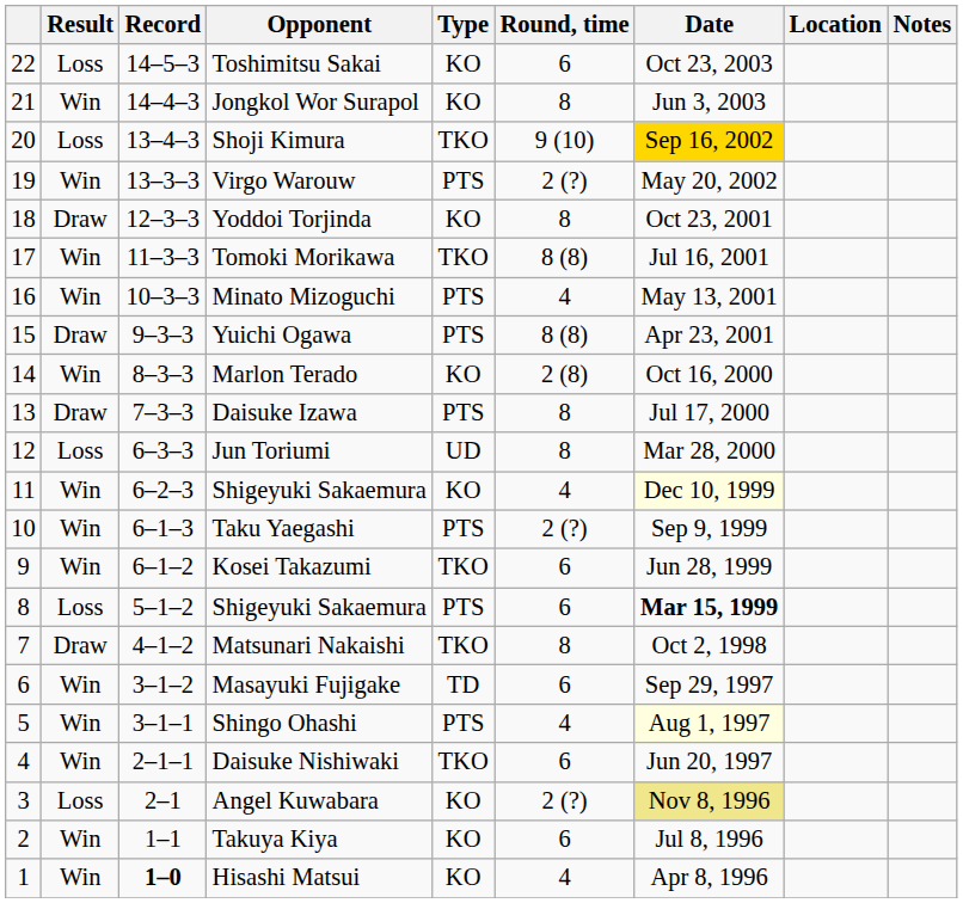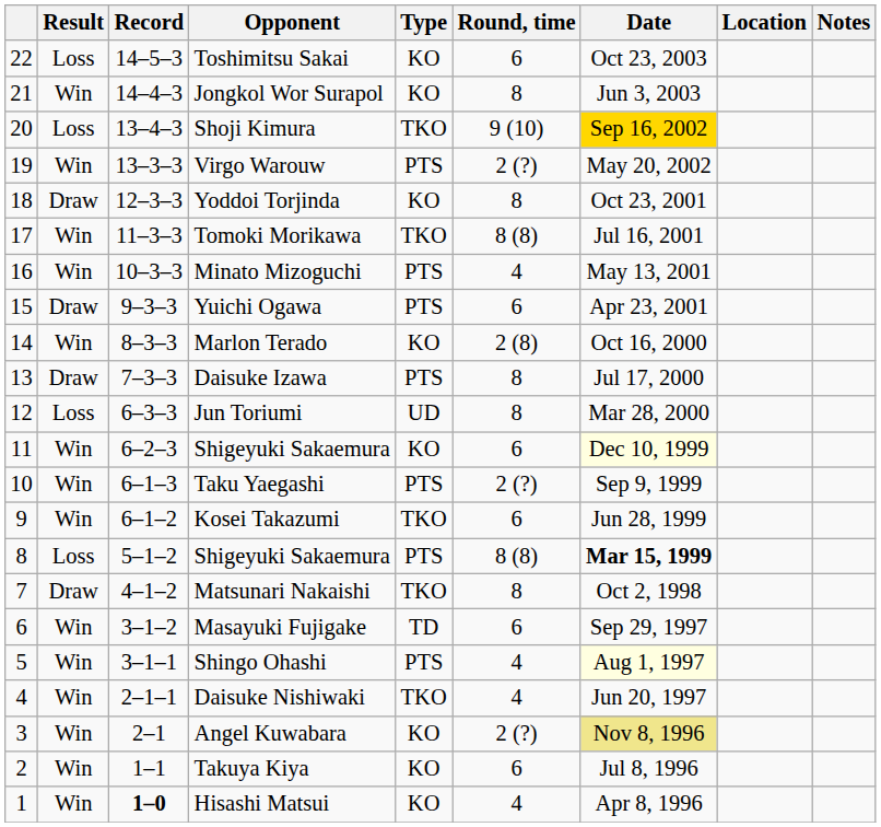 <table class="wikitable" style="text-align:center">
 <tr>
 <th></th>
 <th>Result</th>
 <th>Record</th>
 <th>Opponent</th>
 <th>Type</th>
 <th>Round, time</th>
 <th>Date</th>
 <th>Location</th>
 <th>Notes</th>
 </tr>
 <tr>
 <td>22</td>
 <td>Loss</td>
 <td>14–5–3</td>
 <td align=left> Toshimitsu Sakai</td>
 <td>KO</td>
 <td>6</td>
 <td>Oct 23, 2003</td>
 <td align=left> </td>
 <td align=left></td>
 </tr>
 <tr>
 <td>21</td>
 <td>Win</td>
 <td>14–4–3</td>
 <td align=left> Jongkol Wor Surapol</td>
 <td>KO</td>
 <td>8</td>
 <td>Jun 3, 2003</td>
 <td align=left> </td>
 <td align=left></td>
 </tr>
 <tr>
 <td>20</td>
 <td>Loss</td>
 <td>13–4–3</td>
 <td align=left> Shoji Kimura</td>
 <td>TKO</td>
 <td>9 (10)</td>
 <td style="background: gold;">Sep 16, 2002</td>
 <td align=left> </td>
 <td align=left></td>
 </tr>
 <tr>
 <td>19</td>
 <td>Win</td>
 <td>13–3–3</td>
 <td align=left> Virgo Warouw</td>
 <td>PTS</td>
 <td>2 (?)</td>
 <td>May 20, 2002</td>
 <td align=left> </td>
 <td align=left></td>
 </tr>
 <tr>
 <td>18</td>
 <td>Draw</td>
 <td>12–3–3</td>
 <td align=left> Yoddoi Torjinda</td>
 <td>KO</td>
 <td>8</td>
 <td>Oct 23, 2001</td>
 <td align=left> </td>
 <td align=left></td>
 </tr>
 <tr>
 <td>17</td>
 <td>Win</td>
 <td>11–3–3</td>
 <td align=left> Tomoki Morikawa</td>
 <td>TKO</td>
 <td>8 (8)</td>
 <td>Jul 16, 2001</td>
 <td align=left> </td>
 <td align=left></td>
 </tr>
 <tr>
 <td>16</td>
 <td>Win</td>
 <td>10–3–3</td>
 <td align=left> Minato Mizoguchi</td>
 <td>PTS</td>
 <td>4</td>
 <td>May 13, 2001</td>
 <td align=left> </td>
 <td align=left></td>
 </tr>
 <tr>
 <td>15</td>
 <td>Draw</td>
 <td>9–3–3</td>
 <td align=left> Yuichi Ogawa</td>
 <td>PTS</td>
-<td>8 (8)</td>
+<td>6</td>
 <td>Apr 23, 2001</td>
 <td align=left> </td>
 <td align=left></td>
 </tr>
 <tr>
 <td>14</td>
 <td>Win</td>
 <td>8–3–3</td>
 <td align=left> Marlon Terado</td>
 <td>KO</td>
 <td>2 (8)</td>
 <td>Oct 16, 2000</td>
 <td align=left> </td>
 <td align=left></td>
 </tr>
 <tr>
 <td>13</td>
 <td>Draw</td>
 <td>7–3–3</td>
 <td align=left> Daisuke Izawa</td>
 <td>PTS</td>
 <td>8</td>
 <td>Jul 17, 2000</td>
 <td align=left> </td>
 <td align=left></td>
 </tr>
 <tr>
 <td>12</td>
 <td>Loss</td>
 <td>6–3–3</td>
 <td align=left> Jun Toriumi</td>
 <td>UD</td>
 <td>8</td>
 <td>Mar 28, 2000</td>
 <td align=left> </td>
 <td align=left></td>
 </tr>
 <tr>
 <td>11</td>
 <td>Win</td>
 <td>6–2–3</td>
 <td align=left> Shigeyuki Sakaemura</td>
 <td>KO</td>
-<td>4</td>
+<td>6</td>
 <td style="background: lightyellow;">Dec 10, 1999</td>
 <td align=left> </td>
 <td align=left></td>
 </tr>
 <tr>
 <td>10</td>
 <td>Win</td>
 <td>6–1–3</td>
 <td align=left> Taku Yaegashi</td>
 <td>PTS</td>
 <td>2 (?)</td>
 <td>Sep 9, 1999</td>
 <td align=left> </td>
 <td align=left></td>
 </tr>
 <tr>
 <td>9</td>
 <td>Win</td>
 <td>6–1–2</td>
 <td align=left> Kosei Takazumi</td>
 <td>TKO</td>
 <td>6</td>
 <td>Jun 28, 1999</td>
 <td align=left> </td>
 <td align=left></td>
 </tr>
 <tr>
 <td>8</td>
 <td>Loss</td>
 <td>5–1–2</td>
 <td align=left> Shigeyuki Sakaemura</td>
 <td>PTS</td>
-<td>6</td>
+<td>8 (8)</td>
 <td><strong>Mar 15, 1999</strong></td>
 <td align=left> </td>
 <td align=left></td>
 </tr>
 <tr>
 <td>7</td>
 <td>Draw</td>
 <td>4–1–2</td>
 <td align=left> Matsunari Nakaishi</td>
 <td>TKO</td>
 <td>8</td>
 <td>Oct 2, 1998</td>
 <td align=left> </td>
 <td align=left></td>
 </tr>
 <tr>
 <td>6</td>
 <td>Win</td>
 <td>3–1–2</td>
 <td align=left> Masayuki Fujigake</td>
 <td>TD</td>
 <td>6</td>
 <td>Sep 29, 1997</td>
 <td align=left> </td>
 <td align=left></td>
 </tr>
 <tr>
 <td>5</td>
 <td>Win</td>
 <td>3–1–1</td>
 <td align=left> Shingo Ohashi</td>
 <td>PTS</td>
 <td>4</td>
 <td style="background: lightyellow;">Aug 1, 1997</td>
 <td align=left> </td>
 <td align=left></td>
 </tr>
 <tr>
 <td>4</td>
 <td>Win</td>
 <td>2–1–1</td>
 <td align=left> Daisuke Nishiwaki</td>
 <td>TKO</td>
-<td>6</td>
+<td>4</td>
 <td>Jun 20, 1997</td>
 <td align=left> </td>
 <td align=left></td>
 </tr>
 <tr>
 <td>3</td>
-<td>Loss</td>
+<td>Win</td>
 <td>2–1</td>
 <td align=left> Angel Kuwabara</td>
 <td>KO</td>
 <td>2 (?)</td>
 <td style="background: khaki;">Nov 8, 1996</td>
 <td align=left> </td>
 <td align=left></td>
 </tr>
 <tr>
 <td>2</td>
 <td>Win</td>
 <td>1–1</td>
 <td align=left> Takuya Kiya</td>
 <td>KO</td>
 <td>6</td>
 <td>Jul 8, 1996</td>
 <td align=left> </td>
 <td align=left></td>
 </tr>
 <tr>
 <td>1</td>
 <td>Win</td>
 <td><strong>1–0</strong></td>
 <td align=left> Hisashi Matsui</td>
 <td>KO</td>
 <td>4</td>
 <td>Apr 8, 1996</td>
 <td align=left> </td>
 <td align=left></td>
 </tr>
 <tr>
 </tr>
 </table>
